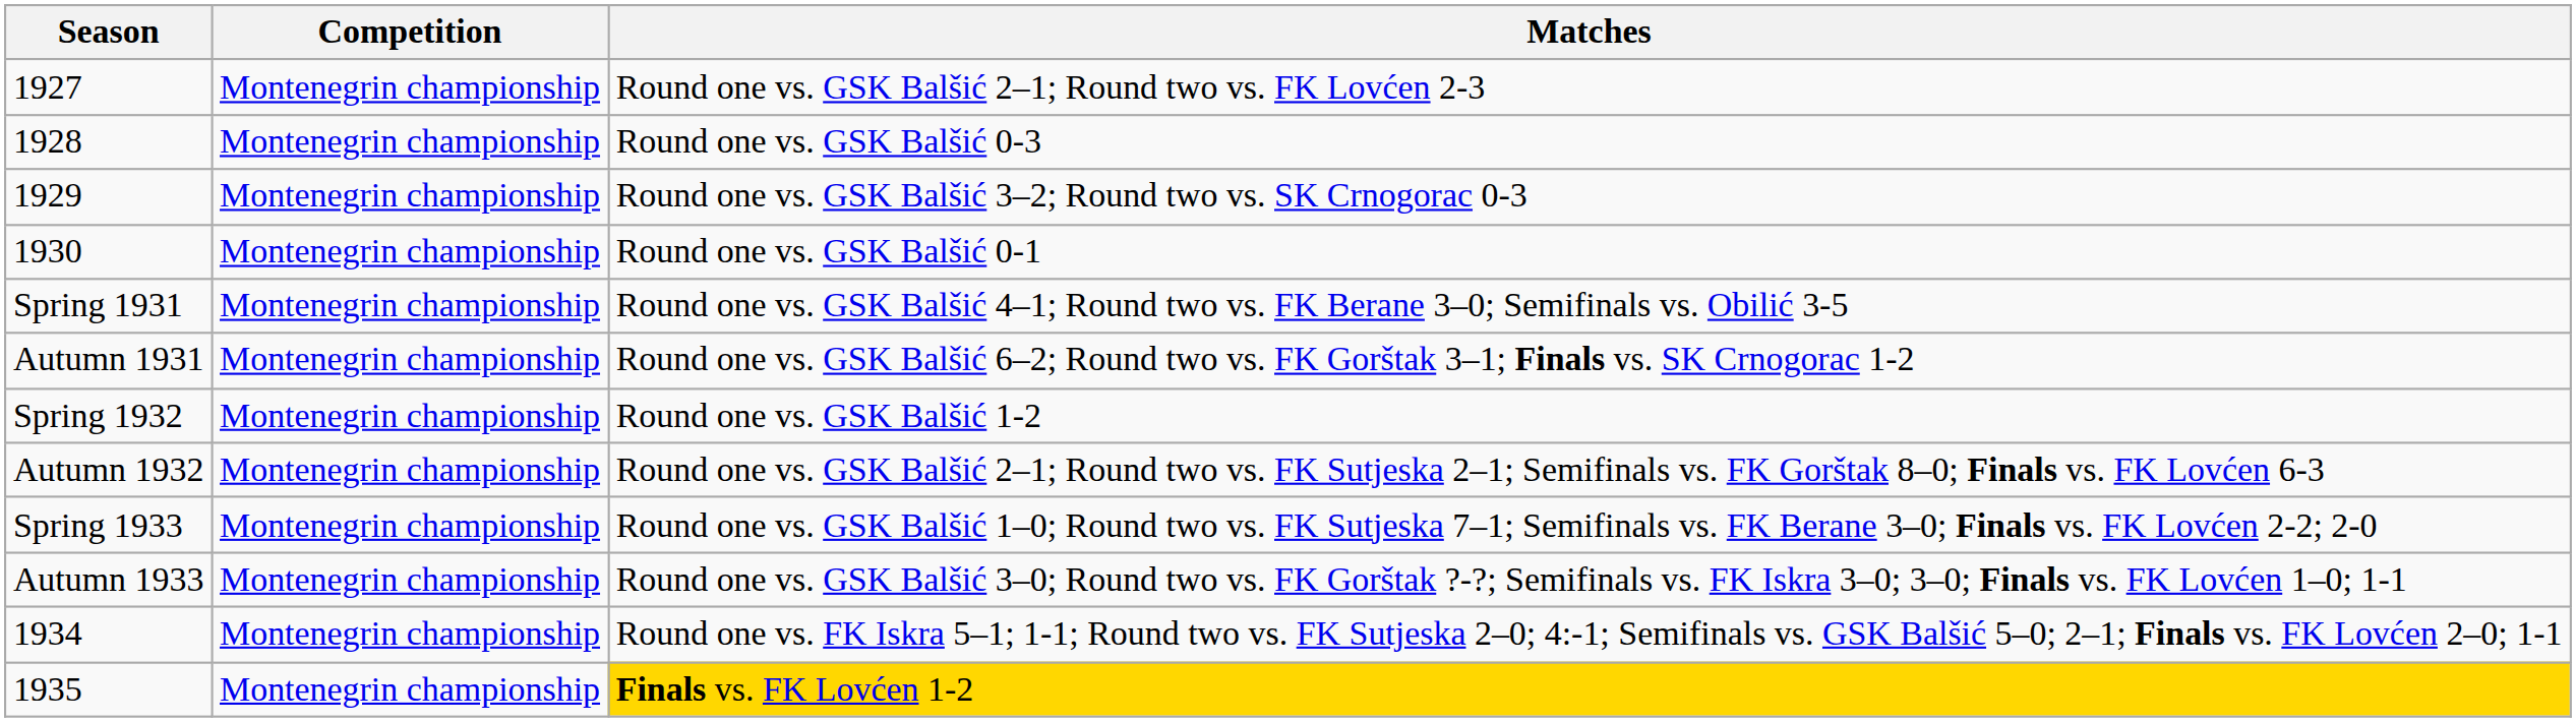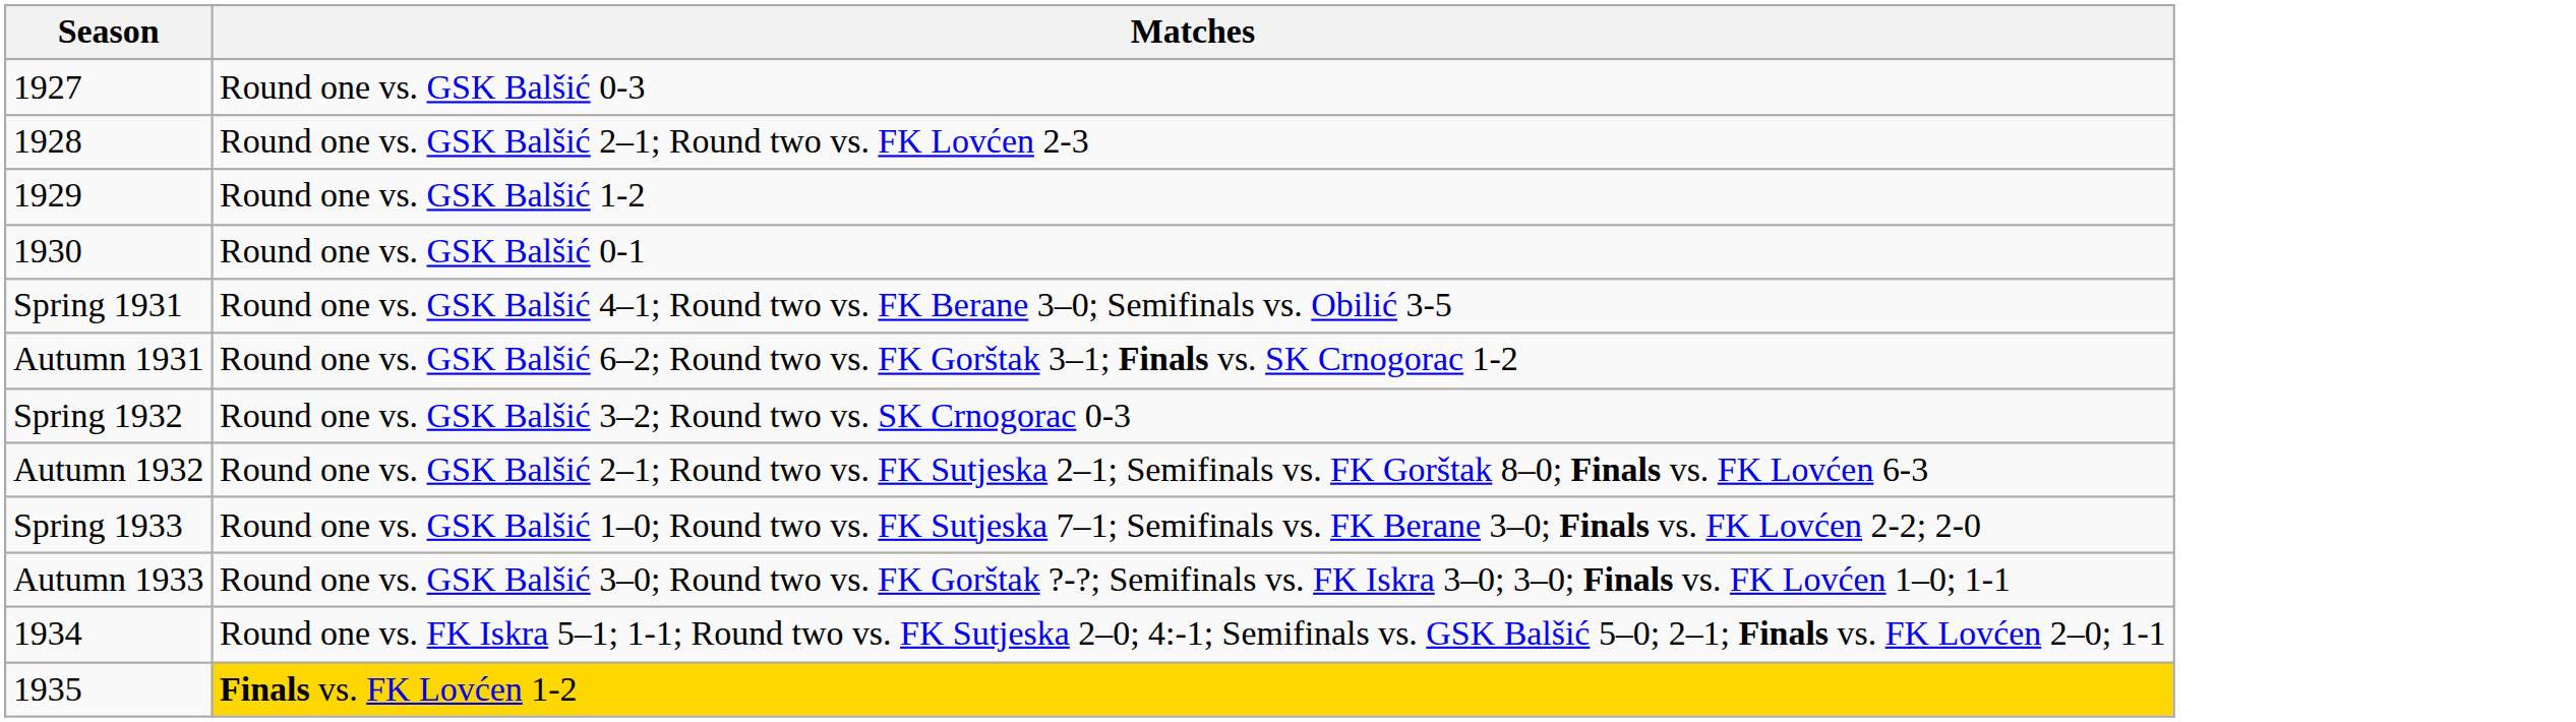 <table class="wikitable">
 <tr>
 <th>Season</th>
-<th>Competition</th>
 <th>Matches</th>
 </tr>
 <tr>
 <td>1927</td>
-<td><a href='#'>Montenegrin championship</a></td>
+<td>Round one vs. <a href='#'>GSK Balšić</a> 0-3</td>
+</tr>
+<tr>
+<td>1928</td>
 <td>Round one vs. <a href='#'>GSK Balšić</a> 2–1; Round two vs. <a href='#'>FK Lovćen</a> 2-3</td>
 </tr>
 <tr>
-<td>1928</td>
-<td><a href='#'>Montenegrin championship</a></td>
-<td>Round one vs. <a href='#'>GSK Balšić</a> 0-3</td>
-</tr>
-<tr>
 <td>1929</td>
-<td><a href='#'>Montenegrin championship</a></td>
-<td>Round one vs. <a href='#'>GSK Balšić</a> 3–2; Round two vs. <a href='#'>SK Crnogorac</a> 0-3</td>
+<td>Round one vs. <a href='#'>GSK Balšić</a> 1-2</td>
 </tr>
 <tr>
 <td>1930</td>
-<td><a href='#'>Montenegrin championship</a></td>
 <td>Round one vs. <a href='#'>GSK Balšić</a> 0-1</td>
 </tr>
 <tr>
 <td>Spring 1931</td>
-<td><a href='#'>Montenegrin championship</a></td>
 <td>Round one vs. <a href='#'>GSK Balšić</a> 4–1; Round two vs. <a href='#'>FK Berane</a> 3–0; Semifinals vs. <a href='#'>Obilić</a> 3-5</td>
 </tr>
 <tr>
 <td>Autumn 1931</td>
-<td><a href='#'>Montenegrin championship</a></td>
 <td>Round one vs. <a href='#'>GSK Balšić</a> 6–2; Round two vs. <a href='#'>FK Gorštak</a> 3–1; <strong>Finals</strong> vs. <a href='#'>SK Crnogorac</a> 1-2</td>
 </tr>
 <tr>
 <td>Spring 1932</td>
-<td><a href='#'>Montenegrin championship</a></td>
-<td>Round one vs. <a href='#'>GSK Balšić</a> 1-2</td>
+<td>Round one vs. <a href='#'>GSK Balšić</a> 3–2; Round two vs. <a href='#'>SK Crnogorac</a> 0-3</td>
 </tr>
 <tr>
 <td>Autumn 1932</td>
-<td><a href='#'>Montenegrin championship</a></td>
 <td>Round one vs. <a href='#'>GSK Balšić</a> 2–1; Round two vs. <a href='#'>FK Sutjeska</a> 2–1; Semifinals vs. <a href='#'>FK Gorštak</a> 8–0; <strong>Finals</strong> vs. <a href='#'>FK Lovćen</a> 6-3</td>
 </tr>
 <tr>
 <td>Spring 1933</td>
-<td><a href='#'>Montenegrin championship</a></td>
 <td>Round one vs. <a href='#'>GSK Balšić</a> 1–0; Round two vs. <a href='#'>FK Sutjeska</a> 7–1; Semifinals vs. <a href='#'>FK Berane</a> 3–0; <strong>Finals</strong> vs. <a href='#'>FK Lovćen</a> 2-2; 2-0</td>
 </tr>
 <tr>
 <td>Autumn 1933</td>
-<td><a href='#'>Montenegrin championship</a></td>
 <td>Round one vs. <a href='#'>GSK Balšić</a> 3–0; Round two vs. <a href='#'>FK Gorštak</a> ?-?; Semifinals vs. <a href='#'>FK Iskra</a> 3–0; 3–0; <strong>Finals</strong> vs. <a href='#'>FK Lovćen</a> 1–0; 1-1</td>
 </tr>
 <tr>
 <td>1934</td>
-<td><a href='#'>Montenegrin championship</a></td>
 <td>Round one vs. <a href='#'>FK Iskra</a> 5–1; 1-1; Round two vs. <a href='#'>FK Sutjeska</a> 2–0; 4:-1; Semifinals vs. <a href='#'>GSK Balšić</a> 5–0; 2–1; <strong>Finals</strong> vs. <a href='#'>FK Lovćen</a> 2–0; 1-1</td>
 </tr>
 <tr>
 <td>1935</td>
-<td><a href='#'>Montenegrin championship</a></td>
 <td style="background: gold;"><strong>Finals</strong> vs. <a href='#'>FK Lovćen</a> 1-2</td>
 </tr>
 </table>
